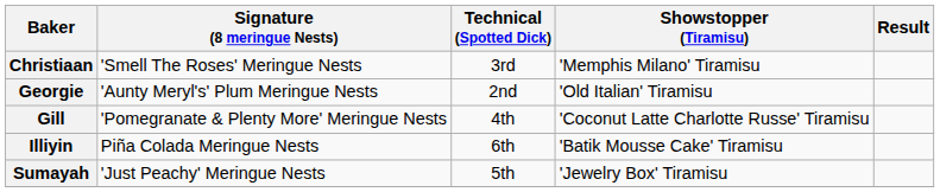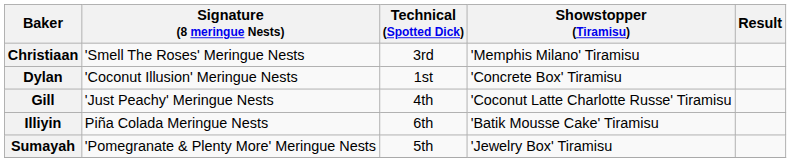 <table class="wikitable sortable">
 <tr>
 <th scope="col">Baker</th>
 <th scope="col" class="unsortable">Signature<br><small>(8 <a href='#'>meringue</a> Nests)</small></th>
 <th scope="col">Technical<br><small>(<a href='#'>Spotted Dick</a>)</small></th>
 <th scope="col" class="unsortable">Showstopper<br><small>(<a href='#'>Tiramisu</a>)</small></th>
 <th scope="col">Result</th>
 </tr>
 <tr>
 <th scope="row">Christiaan</th>
 <td>'Smell The Roses' Meringue Nests</td>
 <td align="center">3rd</td>
 <td>'Memphis Milano' Tiramisu</td>
 <td></td>
 </tr>
 <tr>
-<th scope="row">Georgie</th>
-<td>'Aunty Meryl's' Plum Meringue Nests</td>
-<td align="center">2nd</td>
-<td>'Old Italian' Tiramisu</td>
+<th scope="row">Dylan</th>
+<td>'Coconut Illusion' Meringue Nests</td>
+<td align="center">1st</td>
+<td>'Concrete Box' Tiramisu</td>
 <td></td>
 </tr>
 <tr>
 <th scope="row">Gill</th>
-<td>'Pomegranate & Plenty More' Meringue Nests</td>
+<td>'Just Peachy' Meringue Nests</td>
 <td align="center">4th</td>
 <td>'Coconut Latte Charlotte Russe' Tiramisu</td>
 <td></td>
 </tr>
 <tr>
 <th scope="row">Illiyin</th>
 <td>Piña Colada Meringue Nests</td>
 <td align="center">6th</td>
 <td>'Batik Mousse Cake' Tiramisu</td>
 <td></td>
 </tr>
 <tr>
 <th scope="row">Sumayah</th>
-<td>'Just Peachy' Meringue Nests</td>
+<td>'Pomegranate & Plenty More' Meringue Nests</td>
 <td align="center">5th</td>
 <td>'Jewelry Box' Tiramisu</td>
 <td></td>
 </tr>
 <tr>
 </tr>
 </table>
